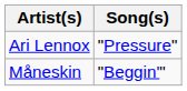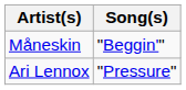 <table class="wikitable">
 <tr>
 <th>Artist(s)</th>
 <th>Song(s)</th>
 </tr>
 <tr>
+<td><a href='#'>Måneskin</a></td>
+<td>"<a href='#'>Beggin'</a>"</td>
+</tr>
+<tr>
 <td><a href='#'>Ari Lennox</a></td>
 <td>"<a href='#'>Pressure</a>"</td>
 </tr>
-<tr>
-<td><a href='#'>Måneskin</a></td>
-<td>"<a href='#'>Beggin'</a>"</td>
-</tr>
 </table>
